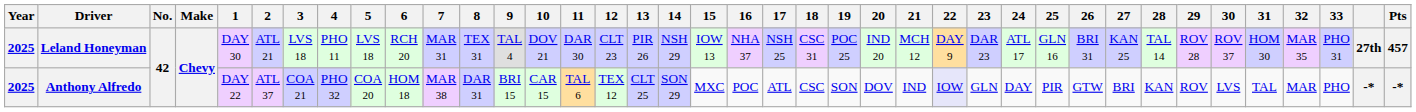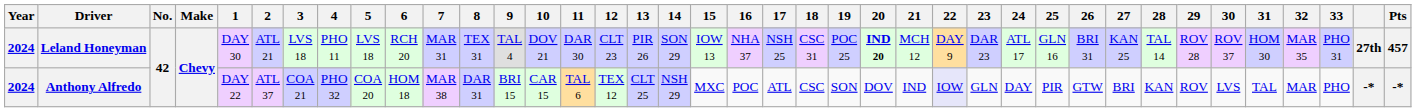 <table class="wikitable" style="text-align:center; font-size:75%">
 <tr>
 <th>Year</th>
 <th>Driver</th>
 <th>No.</th>
 <th>Make</th>
 <th>1</th>
 <th>2</th>
 <th>3</th>
 <th>4</th>
 <th>5</th>
 <th>6</th>
 <th>7</th>
 <th>8</th>
 <th>9</th>
 <th>10</th>
 <th>11</th>
 <th>12</th>
 <th>13</th>
 <th>14</th>
 <th>15</th>
 <th>16</th>
 <th>17</th>
 <th>18</th>
 <th>19</th>
 <th>20</th>
 <th>21</th>
 <th>22</th>
 <th>23</th>
 <th>24</th>
 <th>25</th>
 <th>26</th>
 <th>27</th>
 <th>28</th>
 <th>29</th>
 <th>30</th>
 <th>31</th>
 <th>32</th>
 <th>33</th>
 <th></th>
 <th>Pts</th>
 </tr>
 <tr>
-<th><a href='#'>2025</a></th>
+<th><a href='#'>2024</a></th>
 <th><a href='#'>Leland Honeyman</a></th>
 <th rowspan=2>42</th>
 <th rowspan=2><a href='#'>Chevy</a></th>
 <td style="background:#EFCFFF;"><a href='#'>DAY</a><br><small>30</small></td>
 <td style="background:#CFCFFF;"><a href='#'>ATL</a><br><small>21</small></td>
 <td style="background:#DFFFDF;"><a href='#'>LVS</a><br><small>18</small></td>
 <td style="background:#DFFFDF;"><a href='#'>PHO</a><br><small>11</small></td>
 <td style="background:#DFFFDF;"><a href='#'>LVS</a><br><small>18</small></td>
 <td style="background:#DFFFDF;"><a href='#'>RCH</a><br><small>20</small></td>
 <td style="background:#CFCFFF;"><a href='#'>MAR</a><br><small>31</small></td>
 <td style="background:#CFCFFF;"><a href='#'>TEX</a><br><small>31</small></td>
 <td style="background:#DFDFDF;"><a href='#'>TAL</a><br><small>4</small></td>
 <td style="background:#CFCFFF;"><a href='#'>DOV</a><br><small>21</small></td>
 <td style="background:#CFCFFF;"><a href='#'>DAR</a><br><small>30</small></td>
 <td style="background:#CFCFFF;"><a href='#'>CLT</a><br><small>23</small></td>
 <td style="background:#CFCFFF;"><a href='#'>PIR</a><br><small>26</small></td>
-<td style="background:#CFCFFF;"><a href='#'>NSH</a><br><small>29</small></td>
+<td style="background:#CFCFFF;"><a href='#'>SON</a><br><small>29</small></td>
 <td style="background:#DFFFDF;"><a href='#'>IOW</a><br><small>13</small></td>
 <td style="background:#EFCFFF;"><a href='#'>NHA</a><br><small>37</small></td>
 <td style="background:#CFCFFF;"><a href='#'>NSH</a><br><small>25</small></td>
 <td style="background:#EFCFFF;"><a href='#'>CSC</a><br><small>31</small></td>
 <td style="background:#CFCFFF;"><a href='#'>POC</a><br><small>25</small></td>
-<td style="background:#DFFFDF;"><a href='#'>IND</a><br><small>20</small></td>
+<td style="background:#DFFFDF;"><strong><a href='#'>IND</a><br><small>20</small></strong></td>
 <td style="background:#DFFFDF;"><a href='#'>MCH</a><br><small>12</small></td>
 <td style="background:#FFDF9F;"><a href='#'>DAY</a><br><small>9</small></td>
 <td style="background:#CFCFFF;"><a href='#'>DAR</a><br><small>23</small></td>
 <td style="background:#DFFFDF;"><a href='#'>ATL</a><br><small>17</small></td>
 <td style="background:#DFFFDF;"><a href='#'>GLN</a><br><small>16</small></td>
 <td style="background:#CFCFFF;"><a href='#'>BRI</a><br><small>31</small></td>
 <td style="background:#CFCFFF;"><a href='#'>KAN</a><br><small>25</small></td>
 <td style="background:#DFFFDF;"><a href='#'>TAL</a><br><small>14</small></td>
 <td style="background:#EFCFFF;"><a href='#'>ROV</a><br><small>28</small></td>
 <td style="background:#EFCFFF;"><a href='#'>ROV</a><br><small>37</small></td>
 <td style="background:#CFCFFF;"><a href='#'>HOM</a><br><small>30</small></td>
 <td style="background:#EFCFFF;"><a href='#'>MAR</a><br><small>35</small></td>
 <td style="background:#CFCFFF;"><a href='#'>PHO</a><br><small>31</small></td>
 <th>27th</th>
 <th>457</th>
 </tr>
 <tr>
-<th><a href='#'>2025</a></th>
+<th><a href='#'>2024</a></th>
 <th><a href='#'>Anthony Alfredo</a></th>
 <td style="background:#EFCFFF;"><a href='#'>DAY</a><br><small>22</small></td>
 <td style="background:#EFCFFF;"><a href='#'>ATL</a><br><small>37</small></td>
 <td style="background:#CFCFFF;"><a href='#'>COA</a><br><small>21</small></td>
 <td style="background:#CFCFFF;"><a href='#'>PHO</a><br><small>32</small></td>
 <td style="background:#DFFFDF;"><a href='#'>COA</a><br><small>20</small></td>
 <td style="background:#DFFFDF;"><a href='#'>HOM</a><br><small>18</small></td>
 <td style="background:#EFCFFF;"><a href='#'>MAR</a><br><small>38</small></td>
 <td style="background:#CFCFFF;"><a href='#'>DAR</a><br><small>31</small></td>
 <td style="background:#DFFFDF;"><a href='#'>BRI</a><br><small>15</small></td>
 <td style="background:#DFFFDF;"><a href='#'>CAR</a><br><small>15</small></td>
 <td style="background:#FFDF9F;"><a href='#'>TAL</a><br><small>6</small></td>
 <td style="background:#DFFFDF;"><a href='#'>TEX</a><br><small>12</small></td>
 <td style="background:#CFCFFF;"><a href='#'>CLT</a><br><small>25</small></td>
-<td style="background:#CFCFFF;"><a href='#'>SON</a><br><small>29</small></td>
+<td style="background:#CFCFFF;"><a href='#'>NSH</a><br><small>29</small></td>
 <td><a href='#'>MXC</a></td>
 <td><a href='#'>POC</a></td>
 <td><a href='#'>ATL</a></td>
 <td><a href='#'>CSC</a></td>
 <td><a href='#'>SON</a></td>
 <td><a href='#'>DOV</a></td>
 <td><a href='#'>IND</a></td>
 <td style="background: lavender;"><a href='#'>IOW</a></td>
 <td><a href='#'>GLN</a></td>
 <td><a href='#'>DAY</a></td>
 <td><a href='#'>PIR</a></td>
 <td><a href='#'>GTW</a></td>
 <td><a href='#'>BRI</a></td>
 <td><a href='#'>KAN</a></td>
 <td><a href='#'>ROV</a></td>
 <td><a href='#'>LVS</a></td>
 <td><a href='#'>TAL</a></td>
 <td><a href='#'>MAR</a></td>
 <td><a href='#'>PHO</a></td>
 <th>-*</th>
 <th>-*</th>
 </tr>
 </table>
